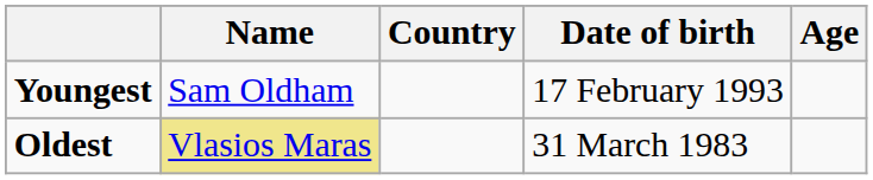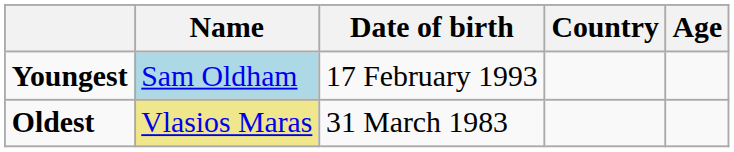 <table class="wikitable">
 <tr>
 <th></th>
 <th><strong>Name</strong></th>
+<th><strong>Date of birth</strong></th>
 <th><strong>Country</strong></th>
-<th><strong>Date of birth</strong></th>
 <th><strong>Age</strong></th>
 </tr>
 <tr>
 <td><strong>Youngest</strong></td>
-<td><a href='#'>Sam Oldham</a></td>
+<td style="background: lightblue;"><a href='#'>Sam Oldham</a></td>
+<td>17 February 1993</td>
 <td></td>
-<td>17 February 1993</td>
 <td></td>
 </tr>
 <tr>
 <td><strong>Oldest</strong></td>
 <td style="background: khaki;"><a href='#'>Vlasios Maras</a></td>
+<td>31 March 1983</td>
 <td></td>
-<td>31 March 1983</td>
 <td></td>
 </tr>
 </table>
